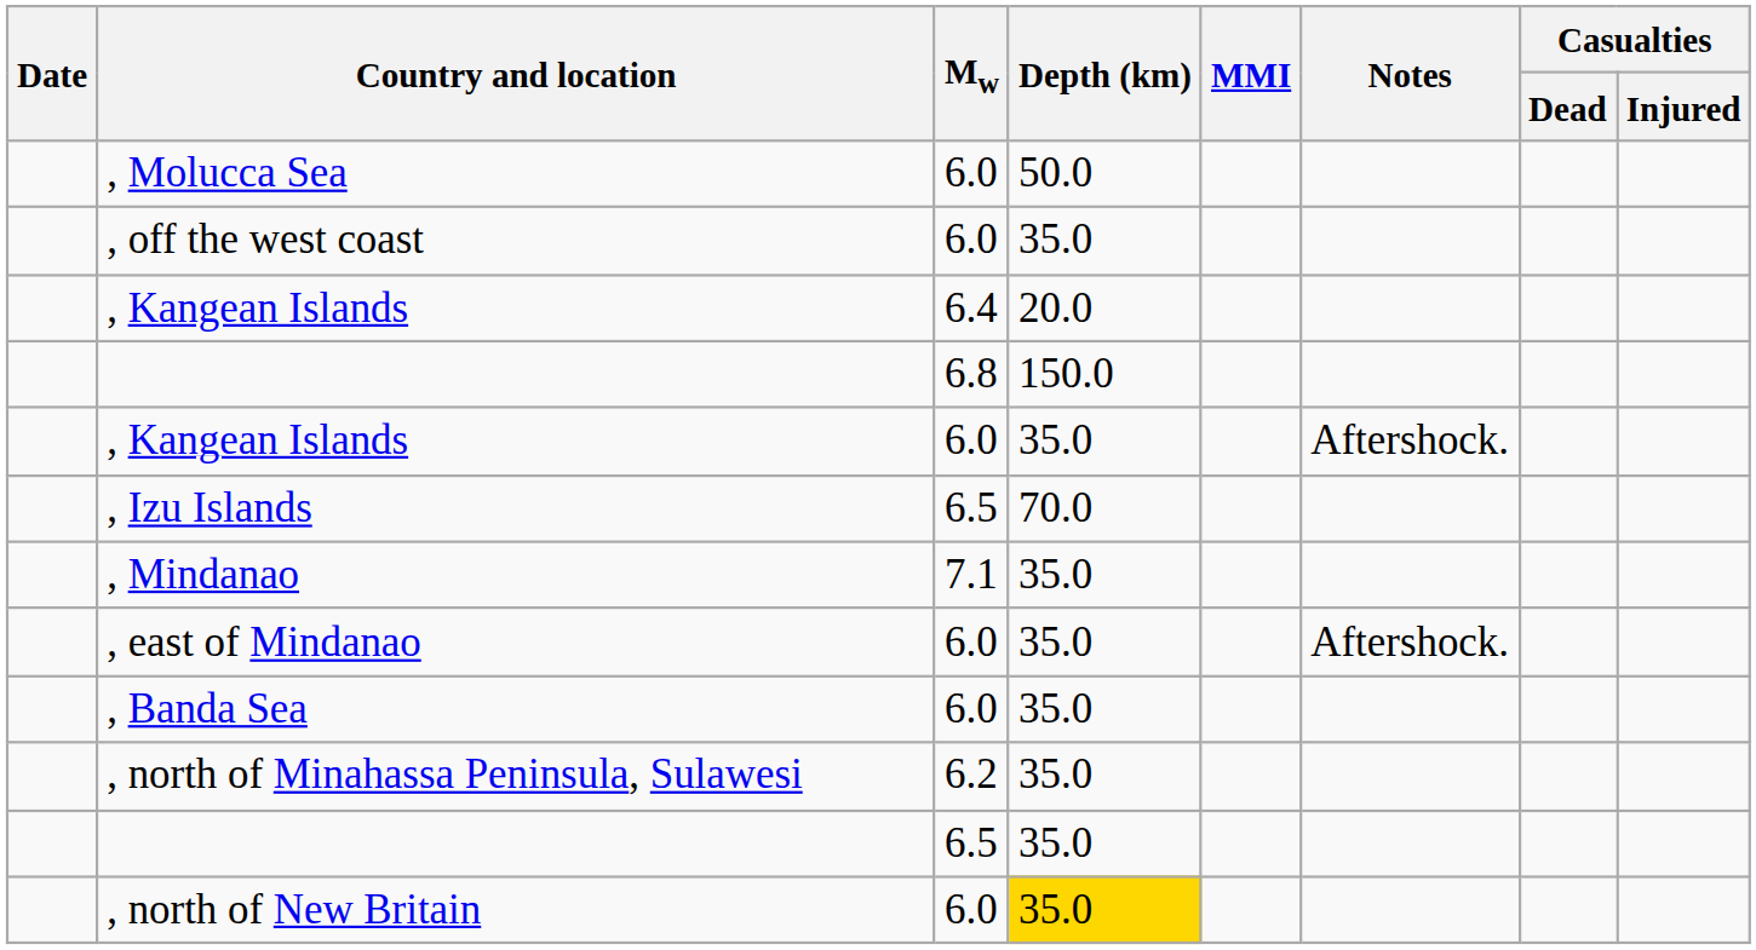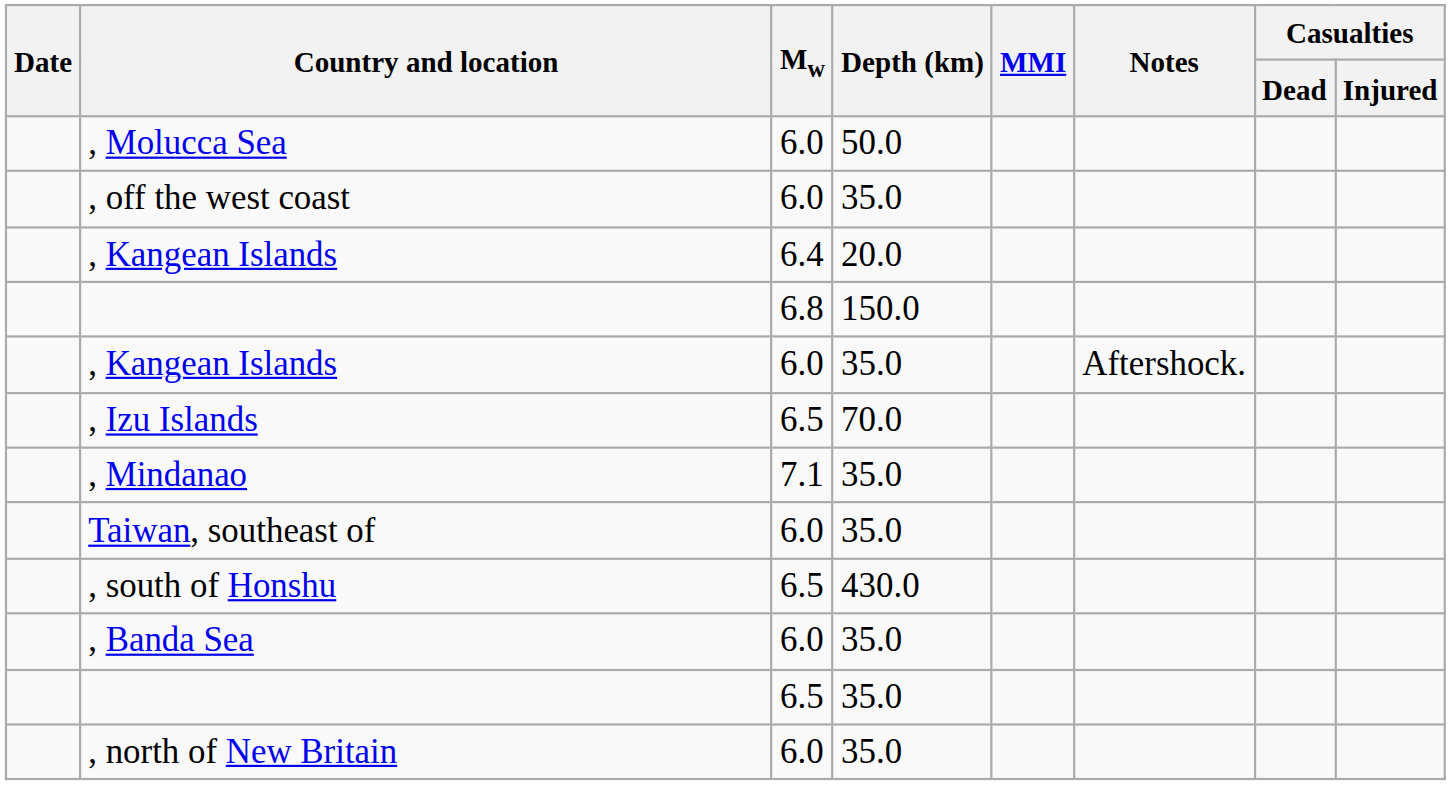 <table class="wikitable sortable sort-under" style="border:1px black; margin-left:1em;">
 <tr>
 <th rowspan="2"><small>Date</small></th>
 <th rowspan="2" style="width: 310px"><small>Country and location</small></th>
 <th rowspan="2"><small>M<sub>w</sub></small></th>
 <th rowspan="2"><small>Depth (km)</small></th>
 <th rowspan="2"><small><a href='#'>MMI</a></small></th>
 <th rowspan="2" class="unsortable"><small>Notes</small></th>
 <th colspan="2"><small>Casualties</small></th>
 </tr>
 <tr>
 <th><small>Dead</small></th>
 <th><small>Injured</small></th>
 </tr>
 <tr>
 <td></td>
 <td>, <a href='#'>Molucca Sea</a></td>
 <td>6.0</td>
 <td>50.0</td>
 <td></td>
 <td></td>
 <td></td>
 <td></td>
 </tr>
 <tr>
 <td></td>
 <td>, off the west coast</td>
 <td>6.0</td>
 <td>35.0</td>
 <td></td>
 <td></td>
 <td></td>
 <td></td>
 </tr>
 <tr>
 <td></td>
 <td>, <a href='#'>Kangean Islands</a></td>
 <td>6.4</td>
 <td>20.0</td>
 <td></td>
 <td></td>
 <td></td>
 <td></td>
 </tr>
 <tr>
 <td></td>
 <td></td>
 <td>6.8</td>
 <td>150.0</td>
 <td></td>
 <td></td>
 <td></td>
 <td></td>
 </tr>
 <tr>
 <td></td>
 <td>, <a href='#'>Kangean Islands</a></td>
 <td>6.0</td>
 <td>35.0</td>
 <td></td>
 <td>Aftershock.</td>
 <td></td>
 <td></td>
 </tr>
 <tr>
 <td></td>
 <td>, <a href='#'>Izu Islands</a></td>
 <td>6.5</td>
 <td>70.0</td>
 <td></td>
 <td></td>
 <td></td>
 <td></td>
 </tr>
 <tr>
 <td></td>
 <td>, <a href='#'>Mindanao</a></td>
 <td>7.1</td>
 <td>35.0</td>
 <td></td>
 <td></td>
 <td></td>
 <td></td>
 </tr>
 <tr>
 <td></td>
-<td>, east of <a href='#'>Mindanao</a></td>
-<td>6.0</td>
-<td>35.0</td>
-<td></td>
-<td>Aftershock.</td>
-<td></td>
-<td></td>
-</tr>
-<tr>
-<td></td>
-<td>, <a href='#'>Banda Sea</a></td>
+<td> <a href='#'>Taiwan</a>, southeast of</td>
 <td>6.0</td>
 <td>35.0</td>
 <td></td>
 <td></td>
 <td></td>
 <td></td>
 </tr>
 <tr>
 <td></td>
-<td>, north of <a href='#'>Minahassa Peninsula</a>, <a href='#'>Sulawesi</a></td>
-<td>6.2</td>
+<td>, south of <a href='#'>Honshu</a></td>
+<td>6.5</td>
+<td>430.0</td>
+<td></td>
+<td></td>
+<td></td>
+<td></td>
+</tr>
+<tr>
+<td></td>
+<td>, <a href='#'>Banda Sea</a></td>
+<td>6.0</td>
 <td>35.0</td>
 <td></td>
 <td></td>
 <td></td>
 <td></td>
 </tr>
 <tr>
 <td></td>
 <td></td>
 <td>6.5</td>
 <td>35.0</td>
 <td></td>
 <td></td>
 <td></td>
 <td></td>
 </tr>
 <tr>
 <td></td>
 <td>, north of <a href='#'>New Britain</a></td>
 <td>6.0</td>
-<td style="background: gold;">35.0</td>
+<td>35.0</td>
 <td></td>
 <td></td>
 <td></td>
 <td></td>
 </tr>
 </table>
